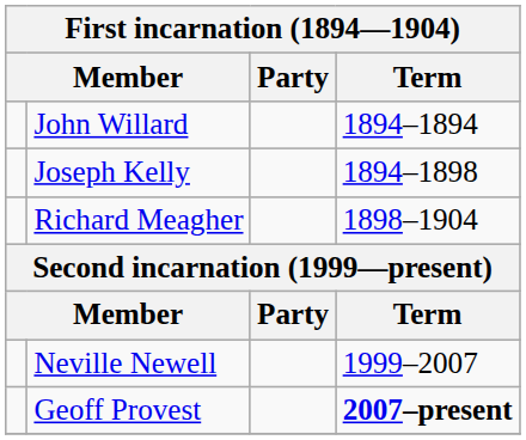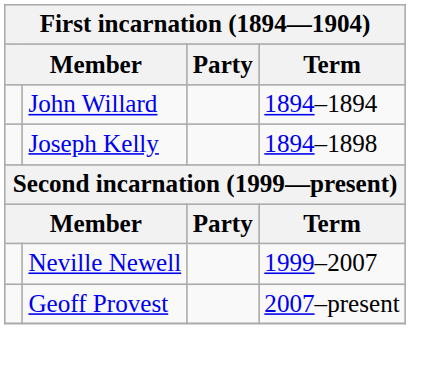 <table class="wikitable">
 <tr>
 <th colspan="4">First incarnation (1894—1904)</th>
 </tr>
 <tr>
 <th colspan="2">Member</th>
 <th>Party</th>
 <th>Term</th>
 </tr>
 <tr>
 <td> </td>
 <td><a href='#'>John Willard</a></td>
 <td></td>
 <td><a href='#'>1894</a>–1894</td>
 </tr>
 <tr>
 <td> </td>
 <td><a href='#'>Joseph Kelly</a></td>
 <td></td>
 <td><a href='#'>1894</a>–1898</td>
 </tr>
 <tr>
-<td> </td>
-<td><a href='#'>Richard Meagher</a></td>
-<td></td>
-<td><a href='#'>1898</a>–1904</td>
-</tr>
-<tr>
 <th colspan="4">Second incarnation (1999—present)</th>
 </tr>
 <tr>
 <th colspan="2">Member</th>
 <th>Party</th>
 <th>Term</th>
 </tr>
 <tr>
 <td> </td>
 <td><a href='#'>Neville Newell</a></td>
 <td></td>
 <td><a href='#'>1999</a>–2007</td>
 </tr>
 <tr>
 <td> </td>
 <td><a href='#'>Geoff Provest</a></td>
 <td></td>
-<td><strong><a href='#'>2007</a>–present</strong></td>
+<td><a href='#'>2007</a>–present</td>
 </tr>
 <tr>
 </tr>
 </table>
